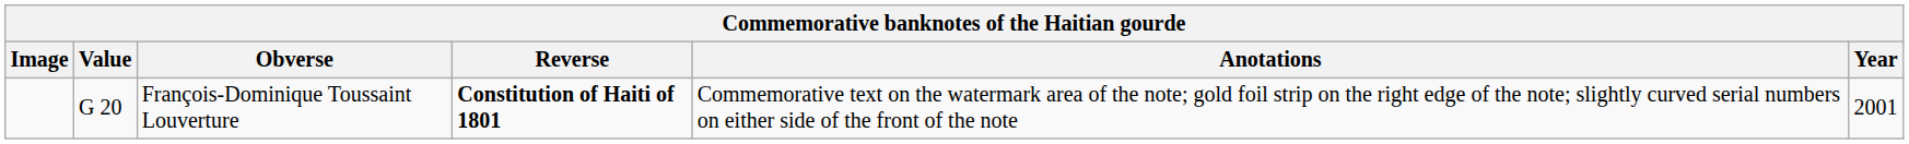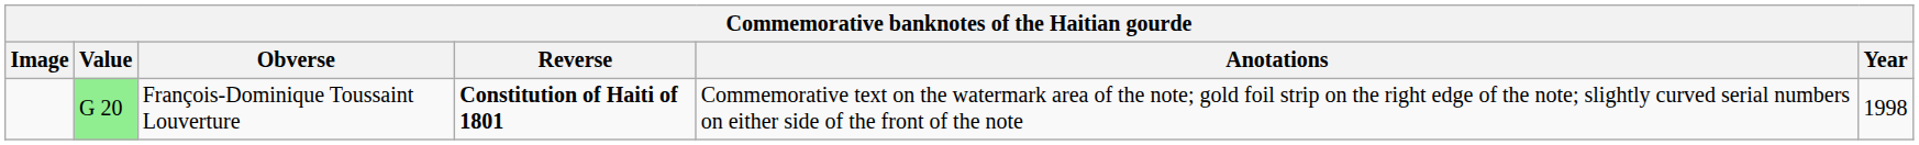 <table class="wikitable" style="font-size: 90%">
 <tr>
 <th colspan="6">Commemorative banknotes of the Haitian gourde</th>
 </tr>
 <tr>
 <th>Image</th>
 <th>Value</th>
 <th>Obverse</th>
 <th>Reverse</th>
 <th>Anotations</th>
 <th>Year</th>
 </tr>
 <tr>
 <td></td>
-<td>G 20</td>
+<td style="background: lightgreen;">G 20</td>
 <td>François-Dominique Toussaint Louverture</td>
 <td><strong>Constitution of Haiti of 1801</strong></td>
 <td>Commemorative text on the watermark area of the note; gold foil strip on the right edge of the note; slightly curved serial numbers on either side of the front of the note</td>
-<td>2001</td>
+<td>1998</td>
 </tr>
 </table>
